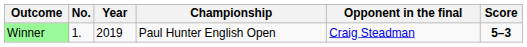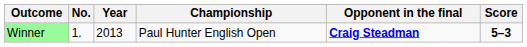 <table class="sortable wikitable">
 <tr>
 <th width="80">Outcome</th>
 <th width="20">No.</th>
 <th width="50">Year</th>
 <th style="width:250px;">Championship</th>
 <th style="width:200px;">Opponent in the final</th>
 <th style="width:50px;">Score</th>
 </tr>
 <tr>
 <td style="background:#98FB98">Winner</td>
 <td>1.</td>
-<td>2019</td>
+<td>2013</td>
 <td>Paul Hunter English Open</td>
-<td> <a href='#'>Craig Steadman</a></td>
+<td><strong> <a href='#'>Craig Steadman</a></strong></td>
 <td style="text-align:center;"><strong>5–3</strong></td>
 </tr>
 </table>
